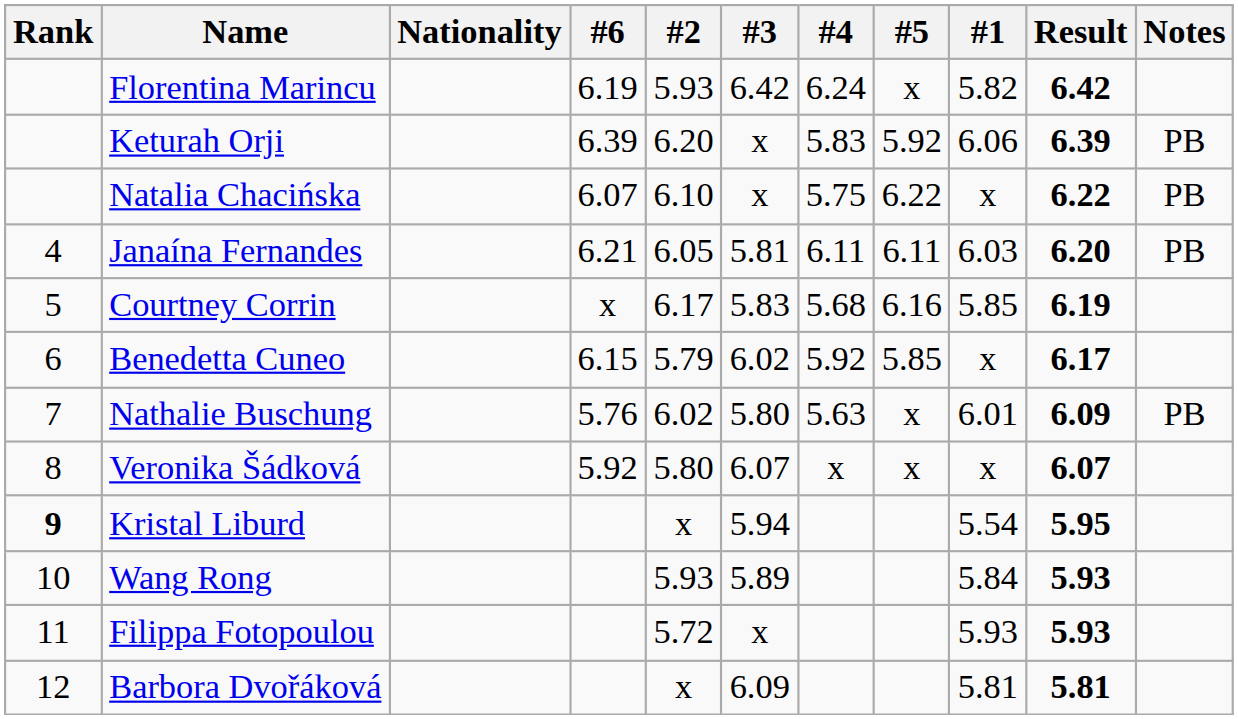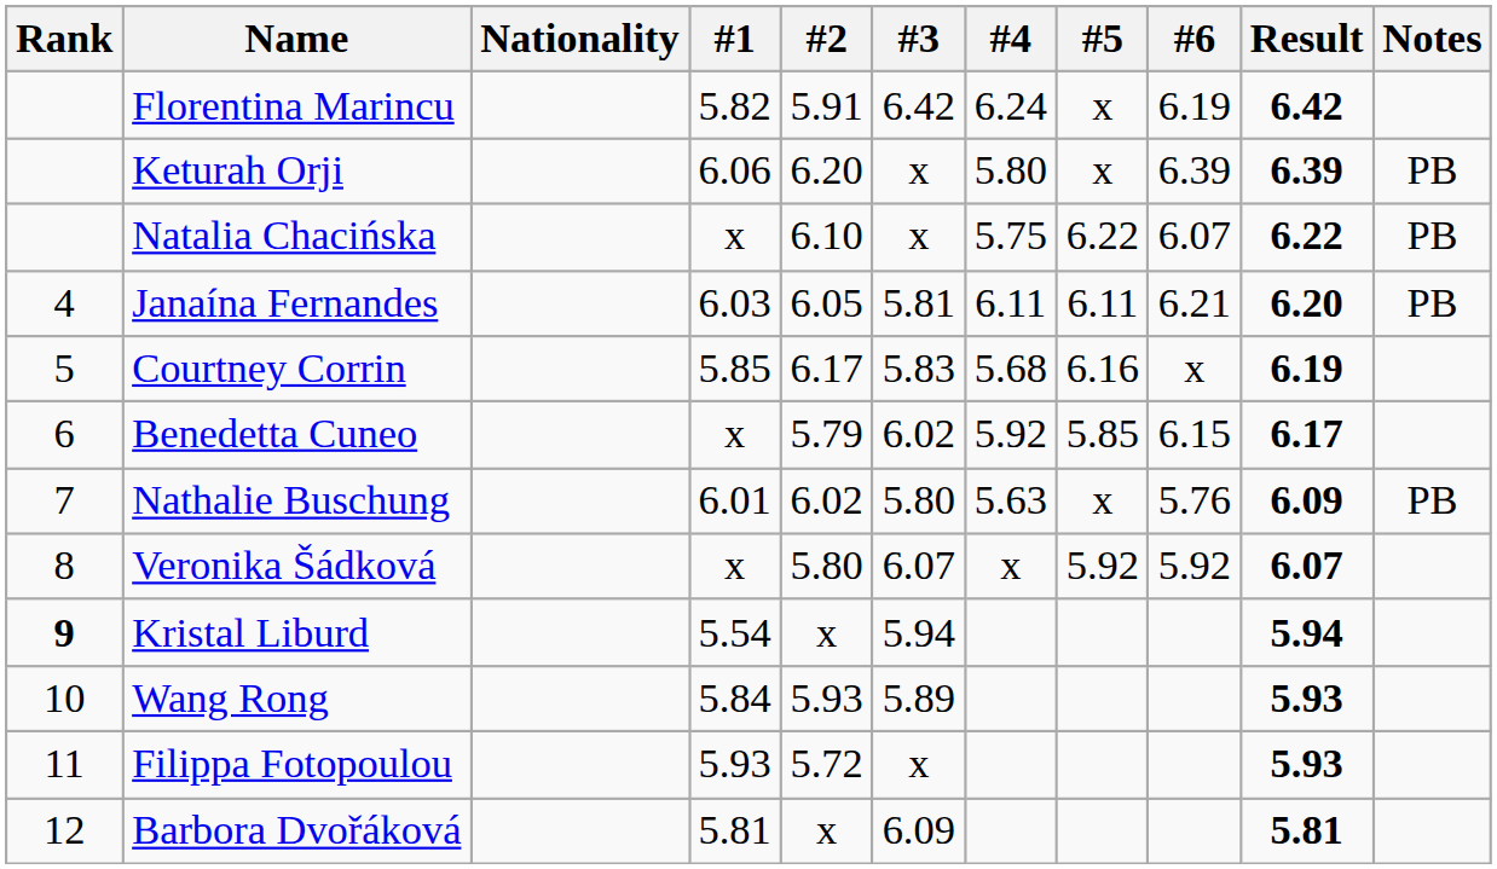 <table class="wikitable sortable" style="text-align:center">
 <tr>
 <th>Rank</th>
 <th>Name</th>
 <th>Nationality</th>
-<th>#6</th>
+<th>#1</th>
 <th>#2</th>
 <th>#3</th>
 <th>#4</th>
 <th>#5</th>
-<th>#1</th>
+<th>#6</th>
 <th>Result</th>
 <th>Notes</th>
 </tr>
 <tr>
 <td></td>
 <td align=left><a href='#'>Florentina Marincu</a></td>
 <td align=left></td>
-<td>6.19</td>
-<td>5.93</td>
+<td>5.82</td>
+<td>5.91</td>
 <td>6.42</td>
 <td>6.24</td>
 <td>x</td>
-<td>5.82</td>
+<td>6.19</td>
 <td><strong>6.42</strong></td>
 <td></td>
 </tr>
 <tr>
 <td></td>
 <td align=left><a href='#'>Keturah Orji</a></td>
 <td align=left></td>
-<td>6.39</td>
+<td>6.06</td>
 <td>6.20</td>
 <td>x</td>
-<td>5.83</td>
-<td>5.92</td>
-<td>6.06</td>
+<td>5.80</td>
+<td>x</td>
+<td>6.39</td>
 <td><strong>6.39</strong></td>
 <td>PB</td>
 </tr>
 <tr>
 <td></td>
 <td align=left><a href='#'>Natalia Chacińska</a></td>
 <td align=left></td>
-<td>6.07</td>
+<td>x</td>
 <td>6.10</td>
 <td>x</td>
 <td>5.75</td>
 <td>6.22</td>
-<td>x</td>
+<td>6.07</td>
 <td><strong>6.22</strong></td>
 <td>PB</td>
 </tr>
 <tr>
 <td>4</td>
 <td align=left><a href='#'>Janaína Fernandes</a></td>
 <td align=left></td>
-<td>6.21</td>
+<td>6.03</td>
 <td>6.05</td>
 <td>5.81</td>
 <td>6.11</td>
 <td>6.11</td>
-<td>6.03</td>
+<td>6.21</td>
 <td><strong>6.20</strong></td>
 <td>PB</td>
 </tr>
 <tr>
 <td>5</td>
 <td align=left><a href='#'>Courtney Corrin</a></td>
 <td align=left></td>
-<td>x</td>
+<td>5.85</td>
 <td>6.17</td>
 <td>5.83</td>
 <td>5.68</td>
 <td>6.16</td>
-<td>5.85</td>
+<td>x</td>
 <td><strong>6.19</strong></td>
 <td></td>
 </tr>
 <tr>
 <td>6</td>
 <td align=left><a href='#'>Benedetta Cuneo</a></td>
 <td align=left></td>
-<td>6.15</td>
+<td>x</td>
 <td>5.79</td>
 <td>6.02</td>
 <td>5.92</td>
 <td>5.85</td>
-<td>x</td>
+<td>6.15</td>
 <td><strong>6.17</strong></td>
 <td></td>
 </tr>
 <tr>
 <td>7</td>
 <td align=left><a href='#'>Nathalie Buschung</a></td>
 <td align=left></td>
-<td>5.76</td>
+<td>6.01</td>
 <td>6.02</td>
 <td>5.80</td>
 <td>5.63</td>
 <td>x</td>
-<td>6.01</td>
+<td>5.76</td>
 <td><strong>6.09</strong></td>
 <td>PB</td>
 </tr>
 <tr>
 <td>8</td>
 <td align=left><a href='#'>Veronika Šádková</a></td>
 <td align=left></td>
-<td>5.92</td>
+<td>x</td>
 <td>5.80</td>
 <td>6.07</td>
 <td>x</td>
-<td>x</td>
-<td>x</td>
+<td>5.92</td>
+<td>5.92</td>
 <td><strong>6.07</strong></td>
 <td></td>
 </tr>
 <tr>
 <td><strong>9</strong></td>
 <td align=left><a href='#'>Kristal Liburd</a></td>
 <td align=left></td>
-<td></td>
+<td>5.54</td>
 <td>x</td>
 <td>5.94</td>
 <td></td>
 <td></td>
-<td>5.54</td>
-<td><strong>5.95</strong></td>
+<td></td>
+<td><strong>5.94</strong></td>
 <td></td>
 </tr>
 <tr>
 <td>10</td>
 <td align=left><a href='#'>Wang Rong</a></td>
 <td align=left></td>
-<td></td>
+<td>5.84</td>
 <td>5.93</td>
 <td>5.89</td>
 <td></td>
 <td></td>
-<td>5.84</td>
+<td></td>
 <td><strong>5.93</strong></td>
 <td></td>
 </tr>
 <tr>
 <td>11</td>
 <td align=left><a href='#'>Filippa Fotopoulou</a></td>
 <td align=left></td>
-<td></td>
+<td>5.93</td>
 <td>5.72</td>
 <td>x</td>
 <td></td>
 <td></td>
-<td>5.93</td>
+<td></td>
 <td><strong>5.93</strong></td>
 <td></td>
 </tr>
 <tr>
 <td>12</td>
 <td align=left><a href='#'>Barbora Dvořáková</a></td>
 <td align=left></td>
-<td></td>
+<td>5.81</td>
 <td>x</td>
 <td>6.09</td>
 <td></td>
 <td></td>
-<td>5.81</td>
+<td></td>
 <td><strong>5.81</strong></td>
 <td></td>
 </tr>
 </table>
